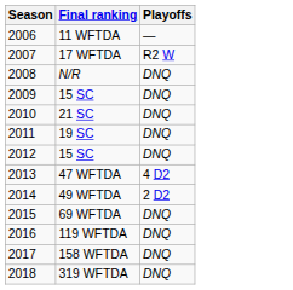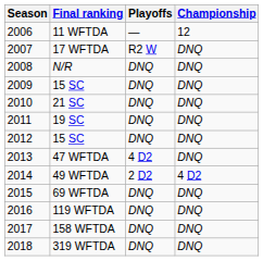 <table class="wikitable sortable">
 <tr>
 <th>Season</th>
 <th><a href='#'>Final ranking</a></th>
 <th>Playoffs</th>
+<th><a href='#'>Championship</a></th>
 </tr>
 <tr>
 <td>2006</td>
 <td>11 WFTDA</td>
 <td>—</td>
+<td>12</td>
 </tr>
 <tr>
 <td>2007</td>
 <td>17 WFTDA</td>
 <td>R2 <a href='#'>W</a></td>
+<td><em>DNQ</em></td>
 </tr>
 <tr>
 <td>2008</td>
 <td><em>N/R</em></td>
+<td><em>DNQ</em></td>
 <td><em>DNQ</em></td>
 </tr>
 <tr>
 <td>2009</td>
 <td>15 <a href='#'>SC</a></td>
 <td><em>DNQ</em></td>
+<td><em>DNQ</em></td>
 </tr>
 <tr>
 <td>2010</td>
 <td>21 <a href='#'>SC</a></td>
+<td><em>DNQ</em></td>
 <td><em>DNQ</em></td>
 </tr>
 <tr>
 <td>2011</td>
 <td>19 <a href='#'>SC</a></td>
 <td><em>DNQ</em></td>
+<td><em>DNQ</em></td>
 </tr>
 <tr>
 <td>2012</td>
 <td>15 <a href='#'>SC</a></td>
+<td><em>DNQ</em></td>
 <td><em>DNQ</em></td>
 </tr>
 <tr>
 <td>2013</td>
 <td>47 WFTDA</td>
 <td>4 <a href='#'>D2</a></td>
+<td><em>DNQ</em></td>
 </tr>
 <tr>
 <td>2014</td>
 <td>49 WFTDA</td>
 <td>2 <a href='#'>D2</a></td>
+<td>4 <a href='#'>D2</a></td>
 </tr>
 <tr>
 <td>2015</td>
 <td>69 WFTDA</td>
+<td><em>DNQ</em></td>
 <td><em>DNQ</em></td>
 </tr>
 <tr>
 <td>2016</td>
 <td>119 WFTDA</td>
 <td><em>DNQ</em></td>
+<td><em>DNQ</em></td>
 </tr>
 <tr>
 <td>2017</td>
 <td>158 WFTDA</td>
+<td><em>DNQ</em></td>
 <td><em>DNQ</em></td>
 </tr>
 <tr>
 <td>2018</td>
 <td>319 WFTDA</td>
 <td><em>DNQ</em></td>
+<td><em>DNQ</em></td>
 </tr>
 </table>
